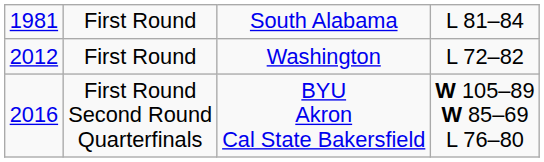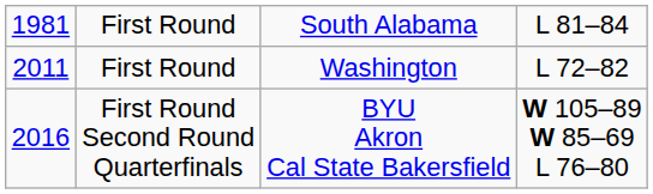 <table class="wikitable">
 <tr align="center">
 <td><a href='#'>1981</a></td>
 <td>First Round</td>
 <td><a href='#'>South Alabama</a></td>
 <td>L 81–84</td>
 </tr>
 <tr align="center">
-<td><a href='#'>2012</a></td>
+<td><a href='#'>2011</a></td>
 <td>First Round</td>
 <td><a href='#'>Washington</a></td>
 <td>L 72–82</td>
 </tr>
 <tr align="center">
 <td><a href='#'>2016</a></td>
 <td>First Round<br>Second Round<br>Quarterfinals</td>
 <td><a href='#'>BYU</a><br><a href='#'>Akron</a><br><a href='#'>Cal State Bakersfield</a></td>
 <td><strong>W</strong> 105–89<br><strong>W</strong> 85–69<br>L 76–80</td>
 </tr>
 </table>
